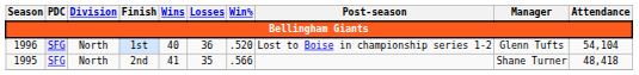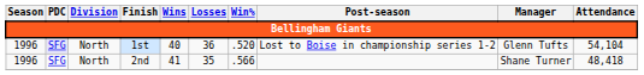 <table class="wikitable" style="text-align:center; font-size:95%">
 <tr>
 <th scope="col">Season</th>
 <th scope="col">PDC</th>
 <th scope="col"><a href='#'>Division</a></th>
 <th scope="col">Finish</th>
 <th scope="col"><a href='#'>Wins</a></th>
 <th scope="col"><a href='#'>Losses</a></th>
 <th scope="col"><a href='#'>Win%</a></th>
 <th scope="col">Post-season</th>
 <th scope="col">Manager</th>
 <th scope="col">Attendance</th>
 </tr>
 <tr>
 <td align="center" colspan="11" style="background:#FD5A1E; color: white; border:2px solid#000000"><strong>Bellingham Giants</strong></td>
 </tr>
 <tr>
 <td>1996</td>
 <td style="background: lavender;"><a href='#'>SFG</a></td>
 <td>North</td>
 <td bgcolor="#D0E7FF">1st</td>
 <td>40</td>
 <td>36</td>
 <td>.520</td>
 <td>Lost to <a href='#'>Boise</a> in championship series 1-2</td>
 <td>Glenn Tufts</td>
 <td>54,104</td>
 </tr>
 <tr>
-<td>1995</td>
+<td>1996</td>
 <td><a href='#'>SFG</a></td>
 <td>North</td>
 <td>2nd</td>
 <td>41</td>
 <td>35</td>
 <td>.566</td>
 <td></td>
 <td>Shane Turner</td>
 <td>48,418</td>
 </tr>
 <tr>
 </tr>
 </table>
